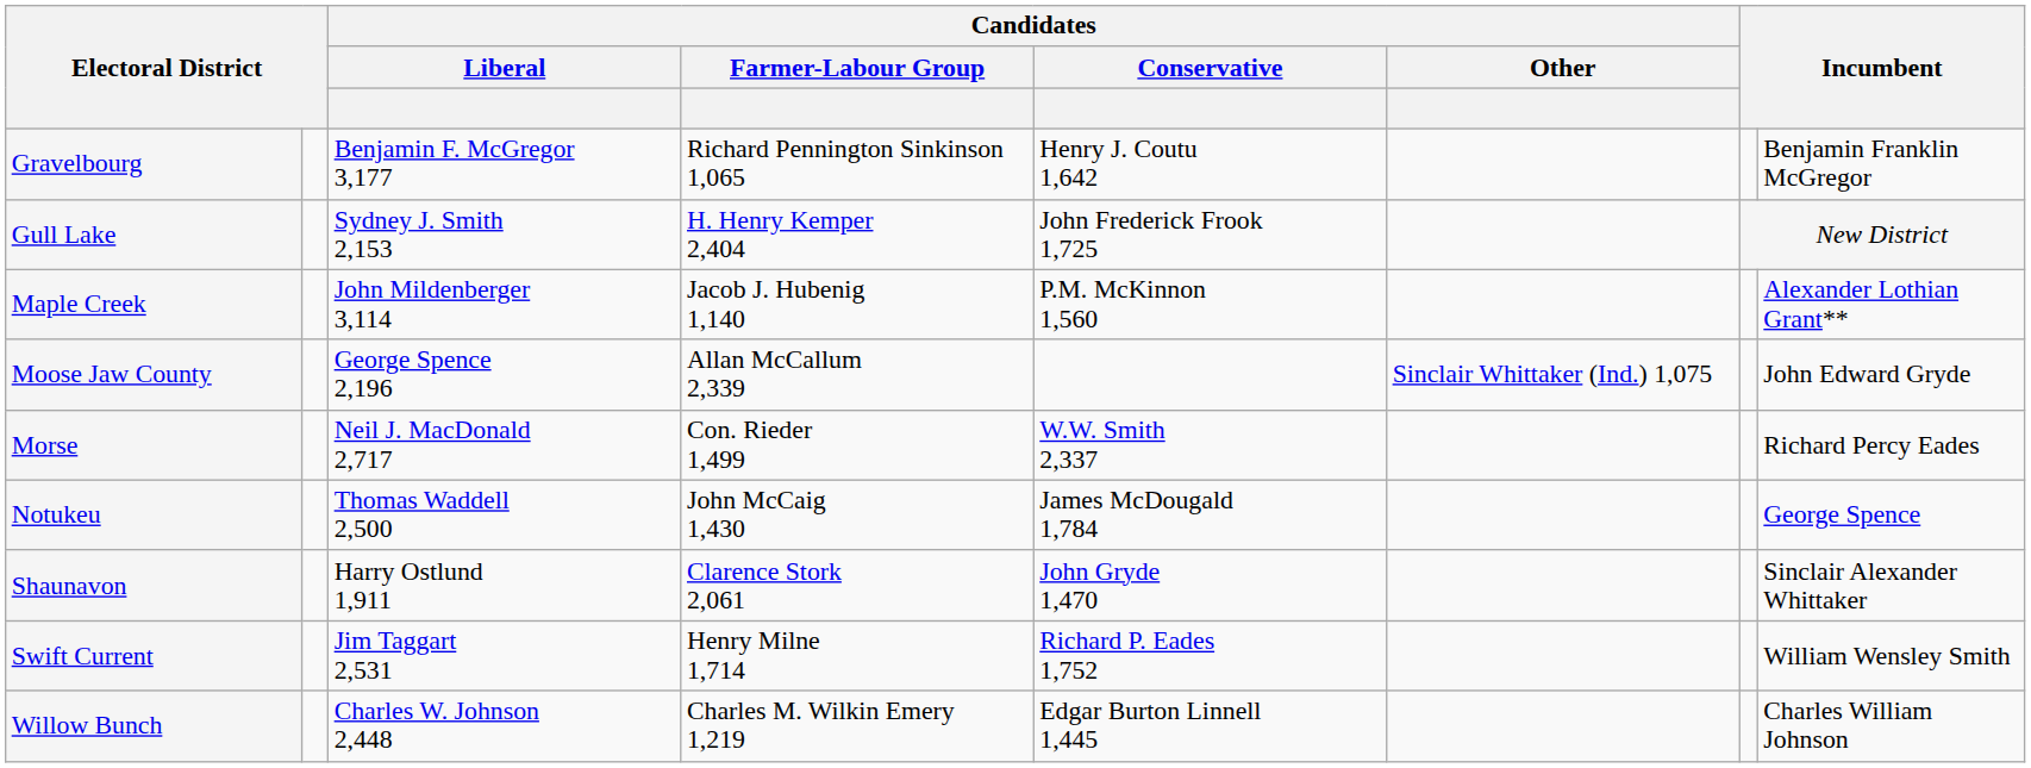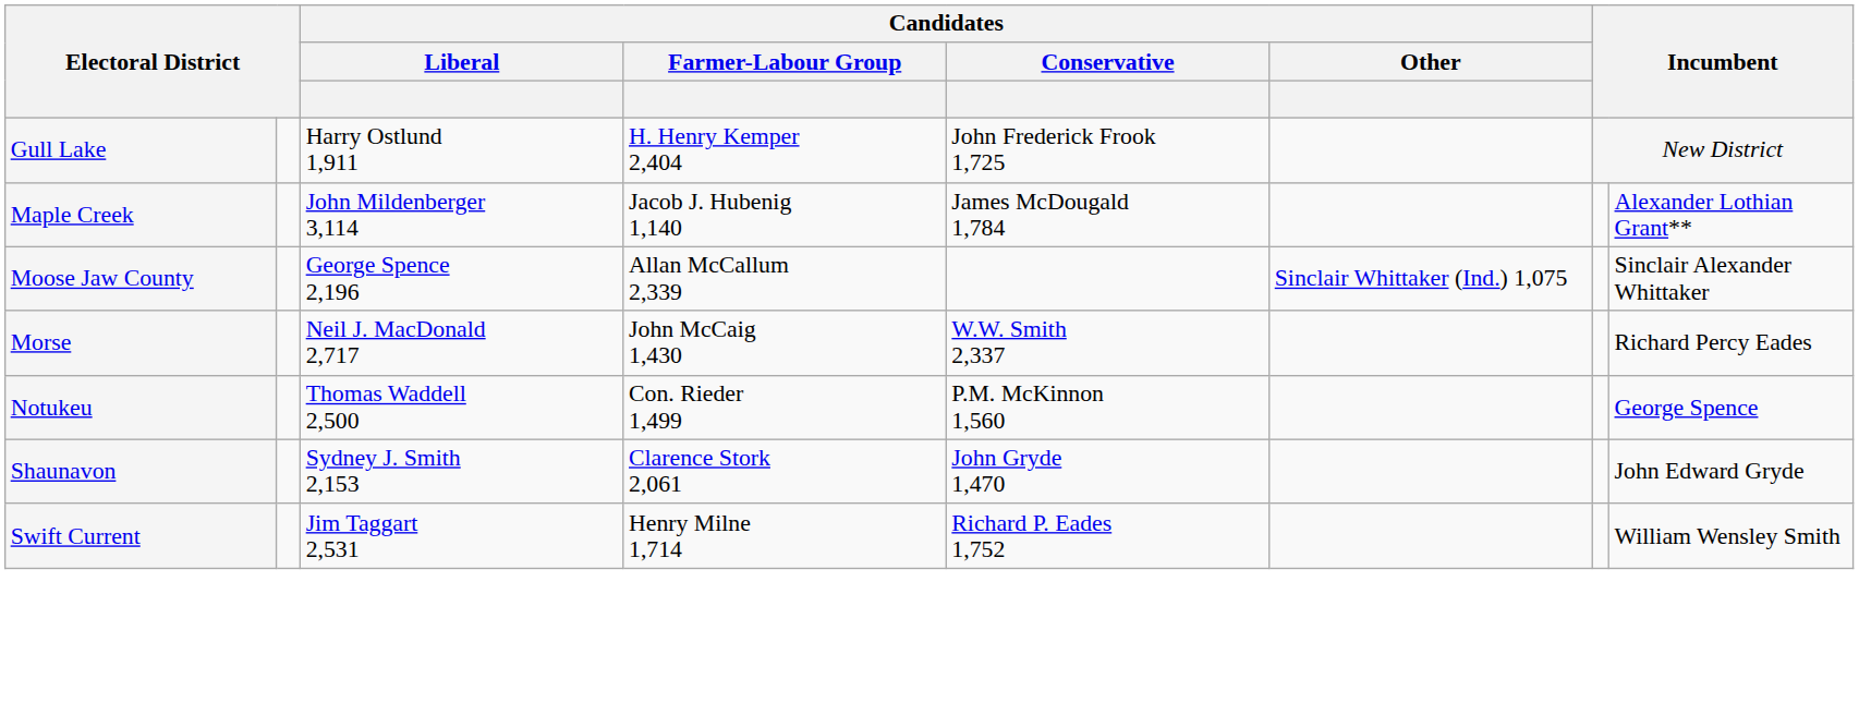 <table class="wikitable">
 <tr>
 <th width=16% rowspan=3 colspan=2>Electoral District</th>
 <th colspan=4>Candidates</th>
 <th width=14% rowspan=3 colspan=2>Incumbent</th>
 </tr>
 <tr>
 <th width=17.5%><a href='#'>Liberal</a></th>
 <th width=17.5%><a href='#'>Farmer-Labour Group</a></th>
 <th width=17.5%><a href='#'>Conservative</a></th>
 <th width=17.5%>Other</th>
 </tr>
 <tr>
 <th width=17.5% > </th>
 <th width=17.5% > </th>
 <th width=17.5% > </th>
 <th width=17.5% > </th>
 </tr>
 <tr>
-<td bgcolor=whitesmoke><a href='#'>Gravelbourg</a></td>
-<td> </td>
-<td><a href='#'>Benjamin F. McGregor</a><br>3,177</td>
-<td>Richard Pennington Sinkinson<br>1,065</td>
-<td>Henry J. Coutu<br>1,642</td>
-<td></td>
-<td> </td>
-<td>Benjamin Franklin McGregor</td>
-</tr>
-<tr>
 <td bgcolor=whitesmoke><a href='#'>Gull Lake</a></td>
 <td> </td>
-<td><a href='#'>Sydney J. Smith</a><br>2,153</td>
+<td>Harry Ostlund<br>1,911</td>
 <td><a href='#'>H. Henry Kemper</a><br>2,404</td>
 <td>John Frederick Frook<br>1,725</td>
 <td></td>
 <td colspan=2  style="background:whitesmoke; text-align:center;"><em>New District</em></td>
 </tr>
 <tr>
 <td bgcolor=whitesmoke><a href='#'>Maple Creek</a></td>
 <td> </td>
 <td><a href='#'>John Mildenberger</a><br>3,114</td>
 <td>Jacob J. Hubenig<br>1,140</td>
-<td>P.M. McKinnon<br>1,560</td>
+<td>James McDougald<br>1,784</td>
 <td></td>
 <td> </td>
 <td><a href='#'>Alexander Lothian Grant</a>**</td>
 </tr>
 <tr>
 <td bgcolor=whitesmoke><a href='#'>Moose Jaw County</a></td>
 <td> </td>
 <td><a href='#'>George Spence</a><br>2,196</td>
 <td>Allan McCallum<br>2,339</td>
 <td></td>
 <td><a href='#'>Sinclair Whittaker</a> (<a href='#'>Ind.</a>) 1,075</td>
 <td> </td>
-<td>John Edward Gryde</td>
+<td>Sinclair Alexander Whittaker</td>
 </tr>
 <tr>
 <td bgcolor=whitesmoke><a href='#'>Morse</a></td>
 <td> </td>
 <td><a href='#'>Neil J. MacDonald</a><br>2,717</td>
-<td>Con. Rieder<br>1,499</td>
+<td>John McCaig<br>1,430</td>
 <td><a href='#'>W.W. Smith</a><br>2,337</td>
 <td></td>
 <td> </td>
 <td>Richard Percy Eades</td>
 </tr>
 <tr>
 <td bgcolor=whitesmoke><a href='#'>Notukeu</a></td>
 <td> </td>
 <td><a href='#'>Thomas Waddell</a><br>2,500</td>
-<td>John McCaig<br>1,430</td>
-<td>James McDougald<br>1,784</td>
+<td>Con. Rieder<br>1,499</td>
+<td>P.M. McKinnon<br>1,560</td>
 <td></td>
 <td> </td>
 <td><a href='#'>George Spence</a></td>
 </tr>
 <tr>
 <td bgcolor=whitesmoke><a href='#'>Shaunavon</a></td>
 <td> </td>
-<td>Harry Ostlund<br>1,911</td>
+<td><a href='#'>Sydney J. Smith</a><br>2,153</td>
 <td><a href='#'>Clarence Stork</a><br>2,061</td>
 <td><a href='#'>John Gryde</a><br>1,470</td>
 <td></td>
 <td> </td>
-<td>Sinclair Alexander Whittaker</td>
+<td>John Edward Gryde</td>
 </tr>
 <tr>
 <td bgcolor=whitesmoke><a href='#'>Swift Current</a></td>
 <td> </td>
 <td><a href='#'>Jim Taggart</a><br>2,531</td>
 <td>Henry Milne<br>1,714</td>
 <td><a href='#'>Richard P. Eades</a><br>1,752</td>
 <td></td>
 <td> </td>
 <td>William Wensley Smith</td>
 </tr>
-<tr>
-<td bgcolor=whitesmoke><a href='#'>Willow Bunch</a></td>
-<td> </td>
-<td><a href='#'>Charles W. Johnson</a><br>2,448</td>
-<td>Charles M. Wilkin Emery<br>1,219</td>
-<td>Edgar Burton Linnell<br>1,445</td>
-<td></td>
-<td> </td>
-<td>Charles William Johnson</td>
-</tr>
 </table>
